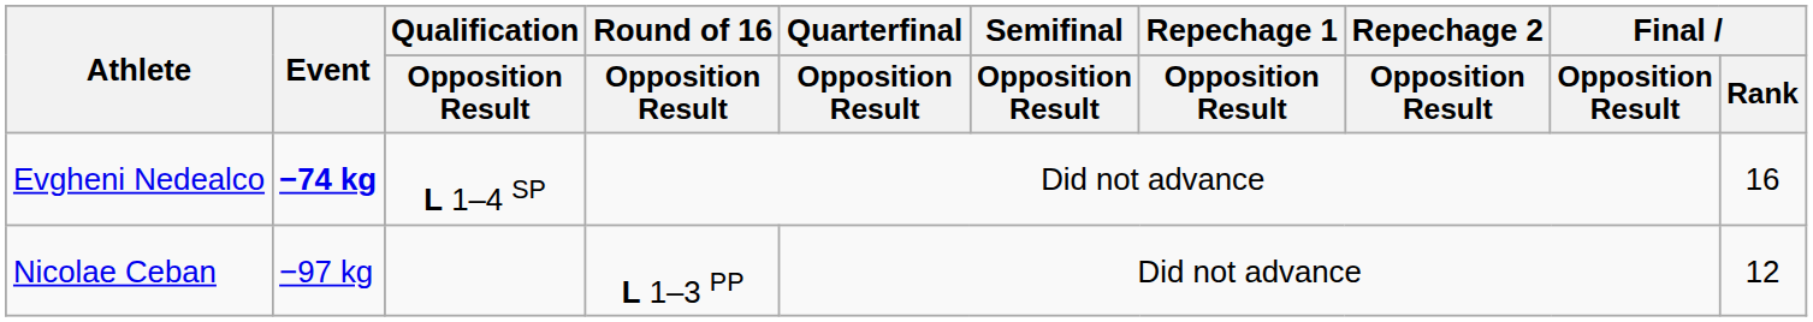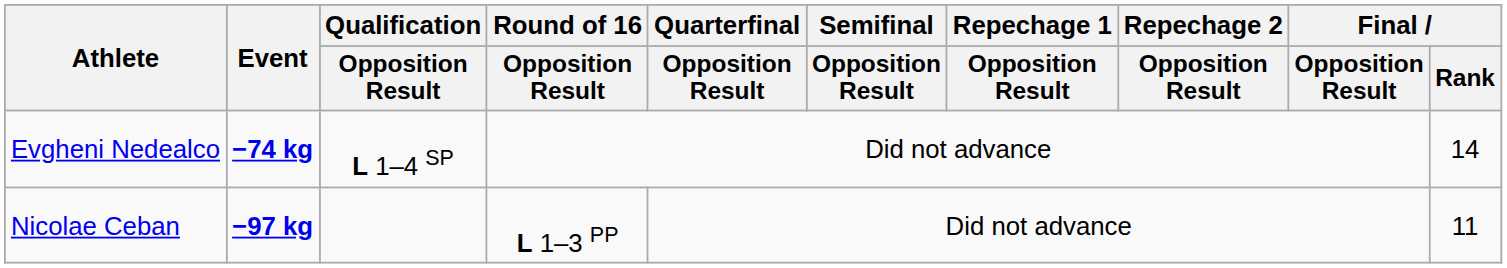 <table class="wikitable" style="font-size:90%">
 <tr>
 <th rowspan="2">Athlete</th>
 <th rowspan="2">Event</th>
 <th>Qualification</th>
 <th>Round of 16</th>
 <th>Quarterfinal</th>
 <th>Semifinal</th>
 <th>Repechage 1</th>
 <th>Repechage 2</th>
 <th colspan=2>Final / </th>
 </tr>
 <tr style="font-size: 95%">
 <th>Opposition<br>Result</th>
 <th>Opposition<br>Result</th>
 <th>Opposition<br>Result</th>
 <th>Opposition<br>Result</th>
 <th>Opposition<br>Result</th>
 <th>Opposition<br>Result</th>
 <th>Opposition<br>Result</th>
 <th>Rank</th>
 </tr>
 <tr align=center>
 <td align=left><a href='#'>Evgheni Nedealco</a></td>
 <td align=left><strong><a href='#'>−74 kg</a></strong></td>
 <td><br><strong>L</strong> 1–4 <sup>SP</sup></td>
 <td colspan=6>Did not advance</td>
-<td>16</td>
+<td>14</td>
 </tr>
 <tr align=center>
 <td align=left><a href='#'>Nicolae Ceban</a></td>
-<td align=left><a href='#'>−97 kg</a></td>
+<td align=left><strong><a href='#'>−97 kg</a></strong></td>
 <td></td>
 <td><br><strong>L</strong> 1–3 <sup>PP</sup></td>
 <td colspan=5>Did not advance</td>
-<td>12</td>
+<td>11</td>
 </tr>
 </table>
